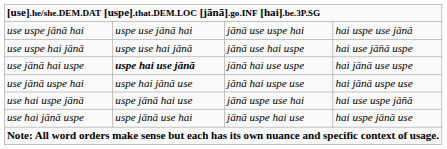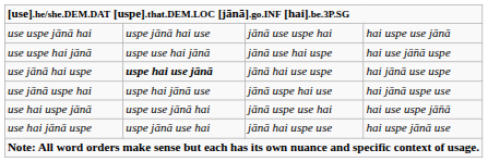 <table class="wikitable">
 <tr>
 <td colspan="4"><strong>[use]<small>.he/she.DEM.DAT</small> [uspe]<small>.that.DEM.LOC</small> [jānā]<small>.go.INF</small> [hai]<small>.be.3P.SG</small></strong></td>
 </tr>
 <tr>
 <td><em>use uspe jānā hai</em></td>
-<td><em>uspe use jānā hai</em></td>
+<td><em>uspe jānā hai use</em></td>
 <td><em>jānā use uspe hai</em></td>
 <td><em>hai uspe use jānā</em></td>
 </tr>
 <tr>
 <td><em>use uspe hai jānā</em></td>
 <td><em>uspe use hai jānā</em></td>
 <td><em>jānā use hai uspe</em></td>
 <td><em>hai use jān̄ā uspe</em></td>
 </tr>
 <tr>
 <td><em>use jānā hai uspe</em></td>
 <td><strong><em>uspe hai use jānā</em></strong></td>
 <td><em>jānā hai use uspe</em></td>
 <td><em>hai jānā use uspe</em></td>
 </tr>
 <tr>
 <td><em>use jānā uspe hai</em></td>
 <td><em>uspe hai jānā use</em></td>
-<td><em>jānā hai uspe use</em></td>
+<td><em>jānā uspe hai use</em></td>
 <td><em>hai jānā uspe use</em></td>
 </tr>
 <tr>
 <td><em>use hai uspe jānā</em></td>
-<td><em>uspe jānā hai use</em></td>
+<td><em>uspe use jānā hai</em></td>
 <td><em>jānā uspe use hai</em></td>
 <td><em>hai use uspe jān̄ā</em></td>
 </tr>
 <tr>
 <td><em>use hai jānā uspe</em></td>
 <td><em>uspe jānā use hai</em></td>
-<td><em>jānā uspe hai use</em></td>
+<td><em>jānā hai uspe use</em></td>
 <td><em>hai uspe jānā use</em></td>
 </tr>
 <tr>
 <td colspan="4"><strong>Note: All word orders make sense but each has its own nuance and specific context of usage.</strong></td>
 </tr>
 </table>
